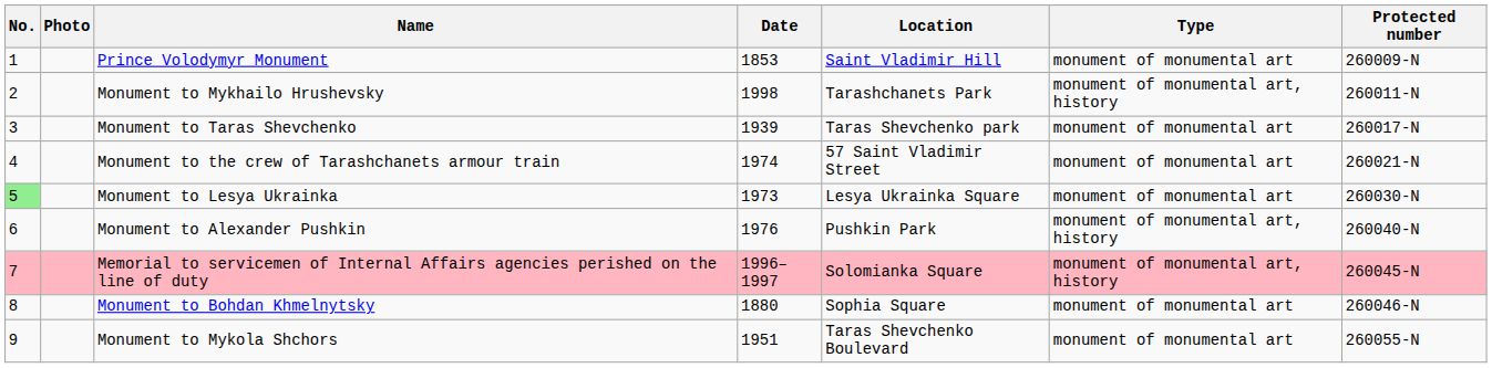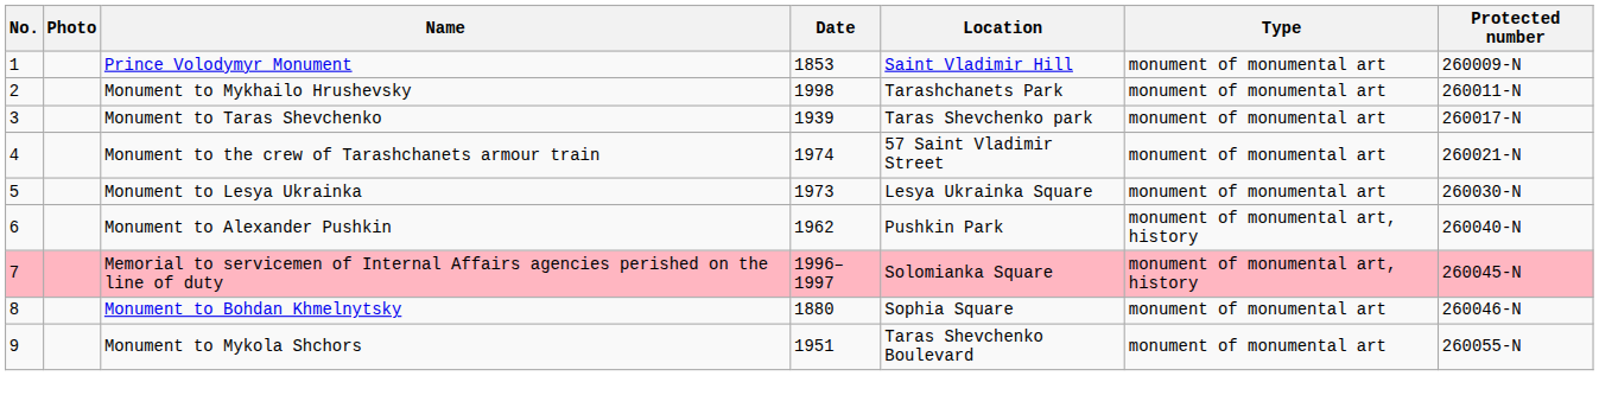 <table class="wikitable">
 <tr>
 <th>No.</th>
 <th>Photo</th>
 <th>Name</th>
 <th>Date</th>
 <th>Location</th>
 <th>Type</th>
 <th>Protected number</th>
 </tr>
 <tr>
 <td>1</td>
 <td></td>
 <td><a href='#'>Prince Volodymyr Monument</a></td>
 <td>1853</td>
 <td><a href='#'>Saint Vladimir Hill</a></td>
 <td>monument of monumental art</td>
 <td>260009-N</td>
 </tr>
 <tr>
 <td>2</td>
 <td></td>
 <td>Monument to Mykhailo Hrushevsky</td>
 <td>1998</td>
 <td>Tarashchanets Park</td>
-<td>monument of monumental art, history</td>
+<td>monument of monumental art</td>
 <td>260011-N</td>
 </tr>
 <tr>
 <td>3</td>
 <td></td>
 <td>Monument to Taras Shevchenko</td>
 <td>1939</td>
 <td>Taras Shevchenko park</td>
 <td>monument of monumental art</td>
 <td>260017-N</td>
 </tr>
 <tr>
 <td>4</td>
 <td></td>
 <td>Monument to the crew of Tarashchanets armour train</td>
 <td>1974</td>
 <td>57 Saint Vladimir Street</td>
 <td>monument of monumental art</td>
 <td>260021-N</td>
 </tr>
 <tr>
-<td style="background: lightgreen;">5</td>
+<td>5</td>
 <td></td>
 <td>Monument to Lesya Ukrainka</td>
 <td>1973</td>
 <td>Lesya Ukrainka Square</td>
 <td>monument of monumental art</td>
 <td>260030-N</td>
 </tr>
 <tr>
 <td>6</td>
 <td></td>
 <td>Monument to Alexander Pushkin</td>
-<td>1976</td>
+<td>1962</td>
 <td>Pushkin Park</td>
 <td>monument of monumental art, history</td>
 <td>260040-N</td>
 </tr>
 <tr bgcolor=lightpink>
 <td>7</td>
 <td></td>
 <td>Memorial to servicemen of Internal Affairs agencies perished on the line of duty</td>
 <td>1996–1997</td>
 <td>Solomianka Square</td>
 <td>monument of monumental art, history</td>
 <td>260045-N</td>
 </tr>
 <tr>
 <td>8</td>
 <td></td>
 <td><a href='#'>Monument to Bohdan Khmelnytsky</a></td>
 <td>1880</td>
 <td>Sophia Square</td>
 <td>monument of monumental art</td>
 <td>260046-N</td>
 </tr>
 <tr>
 <td>9</td>
 <td></td>
 <td>Monument to Mykola Shchors</td>
 <td>1951</td>
 <td>Taras Shevchenko Boulevard</td>
 <td>monument of monumental art</td>
 <td>260055-N</td>
 </tr>
 </table>
